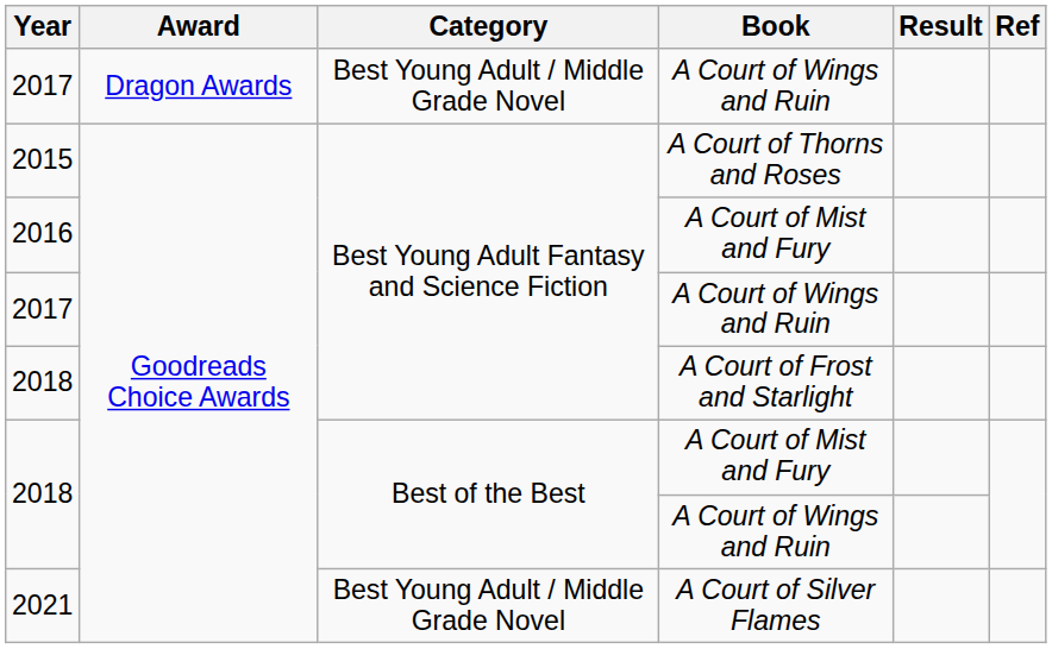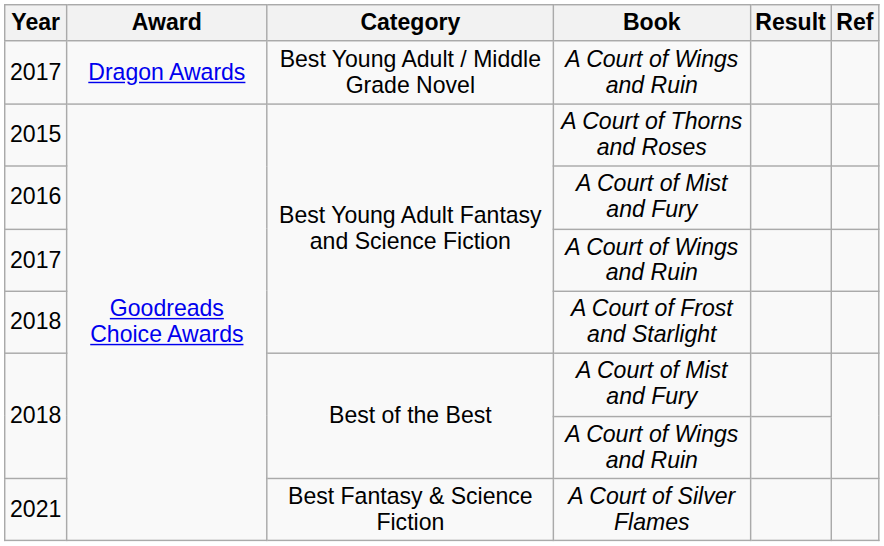 <table class="wikitable sortable" style="text-align:center;">
 <tr>
 <th>Year</th>
 <th>Award</th>
 <th>Category</th>
 <th>Book</th>
 <th>Result</th>
 <th>Ref</th>
 </tr>
 <tr>
 <td>2017</td>
 <td><a href='#'>Dragon Awards</a></td>
 <td>Best Young Adult / Middle Grade Novel</td>
 <td><em>A Court of Wings and Ruin</em></td>
 <td></td>
 <td></td>
 </tr>
 <tr>
 <td>2015</td>
 <td rowspan="7"><a href='#'>Goodreads Choice Awards</a></td>
 <td rowspan="4">Best Young Adult Fantasy and Science Fiction</td>
 <td><em>A Court of Thorns and Roses</em></td>
 <td></td>
 <td></td>
 </tr>
 <tr>
 <td>2016</td>
 <td><em>A Court of Mist and Fury</em></td>
 <td></td>
 <td></td>
 </tr>
 <tr>
 <td>2017</td>
 <td><em>A Court of Wings and Ruin</em></td>
 <td></td>
 <td></td>
 </tr>
 <tr>
 <td>2018</td>
 <td><em>A Court of Frost and Starlight</em></td>
 <td></td>
 <td></td>
 </tr>
 <tr>
 <td rowspan="2">2018</td>
 <td rowspan="2">Best of the Best</td>
 <td><em>A Court of Mist and Fury</em></td>
 <td></td>
 <td rowspan="2"></td>
 </tr>
 <tr>
 <td><em>A Court of Wings and Ruin</em></td>
 <td></td>
 </tr>
 <tr>
 <td>2021</td>
-<td>Best Young Adult / Middle Grade Novel</td>
+<td>Best Fantasy & Science Fiction</td>
 <td><em>A Court of Silver Flames</em></td>
 <td></td>
 <td></td>
 </tr>
 </table>
